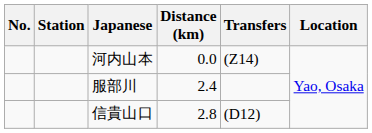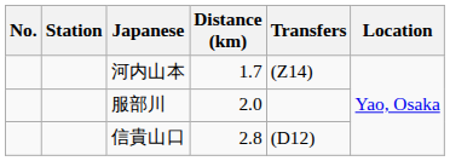 <table class="wikitable">
 <tr>
 <th>No.</th>
 <th>Station</th>
 <th>Japanese</th>
 <th>Distance<br>(km)</th>
 <th>Transfers</th>
 <th>Location</th>
 </tr>
 <tr>
 <td></td>
 <td></td>
 <td>河内山本</td>
-<td style="text-align:right;">0.0</td>
+<td style="text-align:right;">1.7</td>
 <td>  (Z14)</td>
 <td rowspan="3"><a href='#'>Yao, Osaka</a></td>
 </tr>
 <tr>
 <td></td>
 <td></td>
 <td>服部川</td>
-<td style="text-align:right;">2.4</td>
+<td style="text-align:right;">2.0</td>
 <td></td>
 </tr>
 <tr>
 <td></td>
 <td></td>
 <td>信貴山口</td>
 <td style="text-align:right;">2.8</td>
 <td>  (D12)</td>
 </tr>
 </table>
